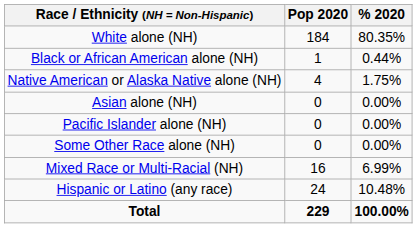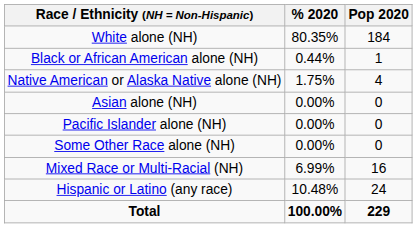 <table class="wikitable" style="text-align:center;">
 <tr>
 <th>Race / Ethnicity <small>(<em>NH = Non-Hispanic</em>)</small></th>
+<th>% 2020</th>
 <th>Pop 2020</th>
-<th>% 2020</th>
 </tr>
 <tr>
 <td><a href='#'>White</a> alone (NH)</td>
+<td>80.35%</td>
 <td>184</td>
-<td>80.35%</td>
 </tr>
 <tr>
 <td><a href='#'>Black or African American</a> alone (NH)</td>
+<td>0.44%</td>
 <td>1</td>
-<td>0.44%</td>
 </tr>
 <tr>
 <td><a href='#'>Native American</a> or <a href='#'>Alaska Native</a> alone (NH)</td>
+<td>1.75%</td>
 <td>4</td>
-<td>1.75%</td>
 </tr>
 <tr>
 <td><a href='#'>Asian</a> alone (NH)</td>
+<td>0.00%</td>
 <td>0</td>
-<td>0.00%</td>
 </tr>
 <tr>
 <td><a href='#'>Pacific Islander</a> alone (NH)</td>
+<td>0.00%</td>
 <td>0</td>
-<td>0.00%</td>
 </tr>
 <tr>
 <td><a href='#'>Some Other Race</a> alone (NH)</td>
+<td>0.00%</td>
 <td>0</td>
-<td>0.00%</td>
 </tr>
 <tr>
 <td><a href='#'>Mixed Race or Multi-Racial</a> (NH)</td>
+<td>6.99%</td>
 <td>16</td>
-<td>6.99%</td>
 </tr>
 <tr>
 <td><a href='#'>Hispanic or Latino</a> (any race)</td>
+<td>10.48%</td>
 <td>24</td>
-<td>10.48%</td>
 </tr>
 <tr>
 <td><strong>Total</strong></td>
+<td><strong>100.00%</strong></td>
 <td><strong>229</strong></td>
-<td><strong>100.00%</strong></td>
 </tr>
 </table>
